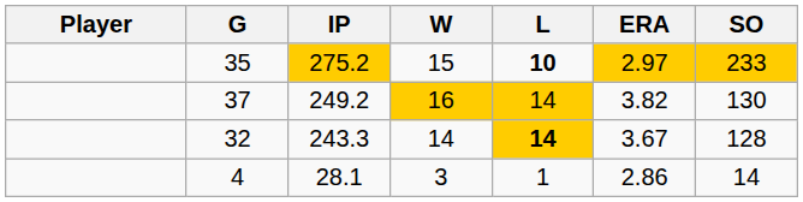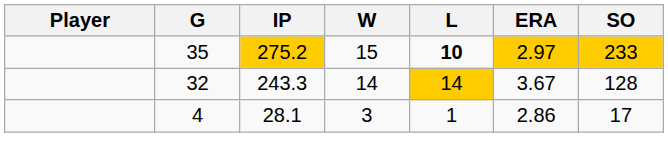 <table class="wikitable sortable">
 <tr>
 <th bgcolor="#DDDDFF" width="16%">Player</th>
 <th bgcolor="#DDDDFF" width="9%">G</th>
 <th bgcolor="#DDDDFF" width="9%">IP</th>
 <th bgcolor="#DDDDFF" width="9%">W</th>
 <th bgcolor="#DDDDFF" width="9%">L</th>
 <th bgcolor="#DDDDFF" width="9%">ERA</th>
 <th bgcolor="#DDDDFF" width="9%">SO</th>
 </tr>
 <tr align="center">
 <td></td>
 <td>35</td>
 <td bgcolor="#FFCC00">275.2</td>
 <td>15</td>
 <td><strong>10</strong></td>
 <td bgcolor="#FFCC00">2.97</td>
 <td bgcolor="#FFCC00">233</td>
 </tr>
 <tr align="center">
 <td></td>
-<td>37</td>
-<td>249.2</td>
-<td bgcolor="#FFCC00">16</td>
-<td bgcolor="#FFCC00">14</td>
-<td>3.82</td>
-<td>130</td>
-</tr>
-<tr align="center">
-<td></td>
 <td>32</td>
 <td>243.3</td>
 <td>14</td>
-<td bgcolor="#FFCC00"><strong>14</strong></td>
+<td bgcolor="#FFCC00">14</td>
 <td>3.67</td>
 <td>128</td>
 </tr>
 <tr align="center">
 <td></td>
 <td>4</td>
 <td>28.1</td>
 <td>3</td>
 <td>1</td>
 <td>2.86</td>
-<td>14</td>
+<td>17</td>
 </tr>
 </table>
